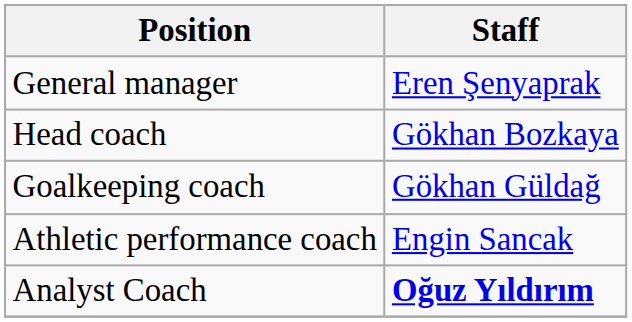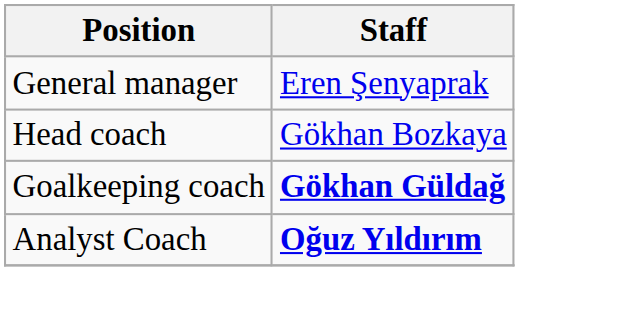 <table class="wikitable">
 <tr>
 <th>Position</th>
 <th>Staff</th>
 </tr>
 <tr>
 <td>General manager</td>
 <td> <a href='#'>Eren Şenyaprak</a></td>
 </tr>
 <tr>
 <td>Head coach</td>
 <td> <a href='#'>Gökhan Bozkaya</a></td>
 </tr>
 <tr>
 <td>Goalkeeping coach</td>
-<td> <a href='#'>Gökhan Güldağ</a></td>
-</tr>
-<tr>
-<td>Athletic performance coach</td>
-<td> <a href='#'>Engin Sancak</a></td>
+<td><strong> <a href='#'>Gökhan Güldağ</a></strong></td>
 </tr>
 <tr>
 <td>Analyst Coach</td>
 <td><strong> <a href='#'>Oğuz Yıldırım</a></strong></td>
 </tr>
 <tr>
 </tr>
 </table>
